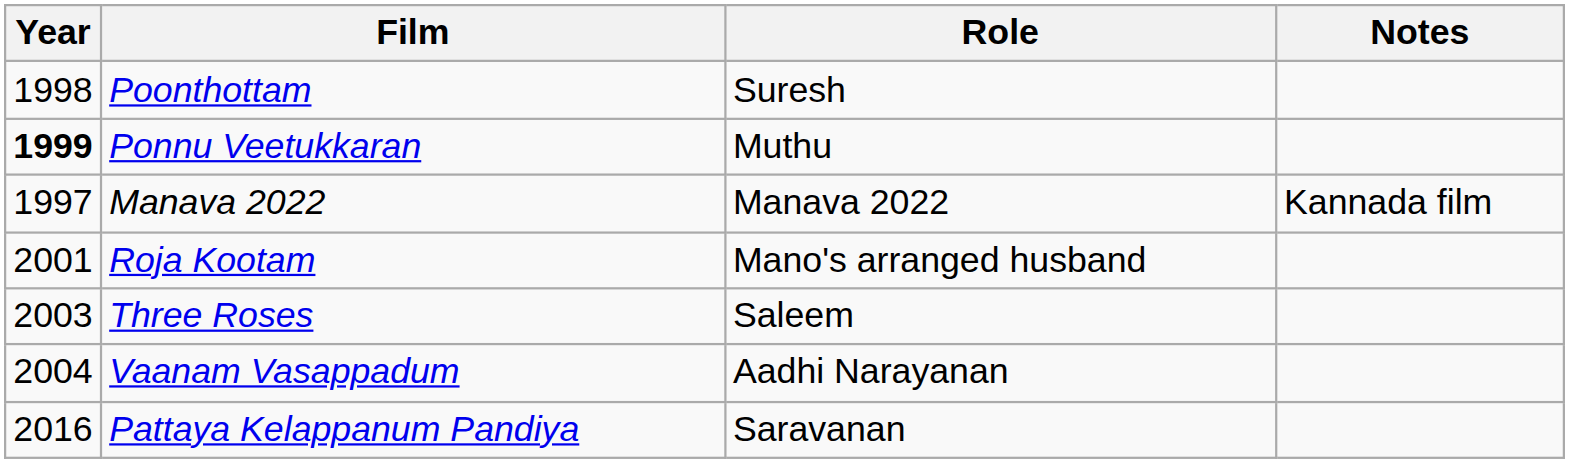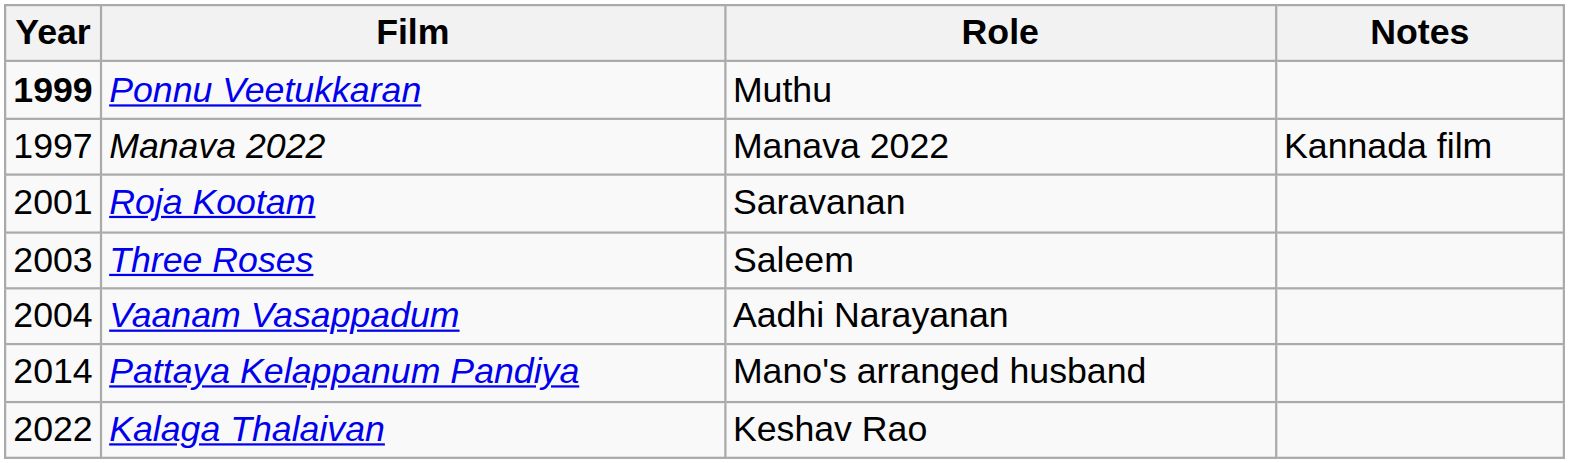 <table class="wikitable" style="width:700px">
 <tr>
 <th width="10">Year</th>
 <th>Film</th>
 <th>Role</th>
 <th>Notes</th>
-</tr>
-<tr>
-<td>1998</td>
-<td><em><a href='#'>Poonthottam</a></em></td>
-<td>Suresh</td>
-<td></td>
 </tr>
 <tr>
 <td><strong>1999</strong></td>
 <td><em><a href='#'>Ponnu Veetukkaran</a></em></td>
 <td>Muthu</td>
 <td></td>
 </tr>
 <tr>
 <td>1997</td>
 <td><em>Manava 2022</em></td>
 <td>Manava 2022</td>
 <td>Kannada film</td>
 </tr>
 <tr>
 <td>2001</td>
 <td><em><a href='#'>Roja Kootam</a></em></td>
-<td>Mano's arranged husband</td>
+<td>Saravanan</td>
 <td></td>
 </tr>
 <tr>
 <td>2003</td>
 <td><em><a href='#'>Three Roses</a></em></td>
 <td>Saleem</td>
 <td></td>
 </tr>
 <tr>
 <td>2004</td>
 <td><em><a href='#'>Vaanam Vasappadum</a></em></td>
 <td>Aadhi Narayanan</td>
 <td></td>
 </tr>
 <tr>
-<td>2016</td>
+<td>2014</td>
 <td><em><a href='#'>Pattaya Kelappanum Pandiya</a></em></td>
-<td>Saravanan</td>
+<td>Mano's arranged husband</td>
+<td></td>
+</tr>
+<tr>
+<td>2022</td>
+<td><em><a href='#'>Kalaga Thalaivan</a></em></td>
+<td>Keshav Rao</td>
 <td></td>
 </tr>
 </table>
